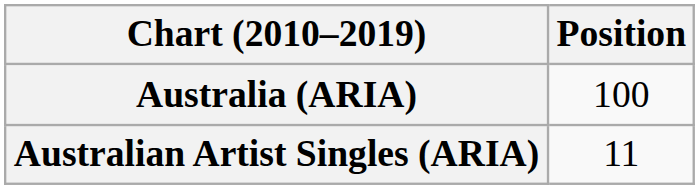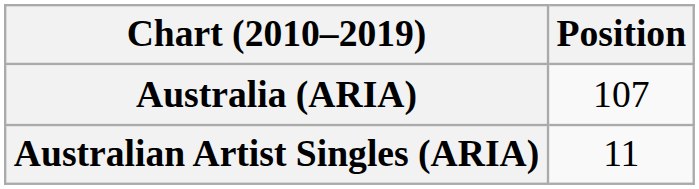 <table class="wikitable plainrowheaders" style="text-align:center">
 <tr>
 <th scope="col">Chart (2010–2019)</th>
 <th scope="col">Position</th>
 </tr>
 <tr>
 <th scope="row">Australia (ARIA)</th>
-<td>100</td>
+<td>107</td>
 </tr>
 <tr>
 <th scope="row">Australian Artist Singles (ARIA)</th>
 <td>11</td>
 </tr>
 </table>
